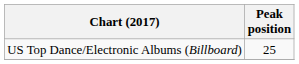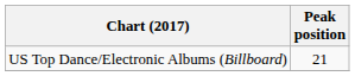 <table class=wikitable>
 <tr>
 <th>Chart (2017)</th>
 <th>Peak<br>position</th>
 </tr>
 <tr>
 <td>US Top Dance/Electronic Albums (<em>Billboard</em>)</td>
-<td align=center>25</td>
+<td align=center>21</td>
 </tr>
 <tr>
 </tr>
 </table>
